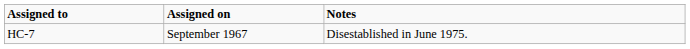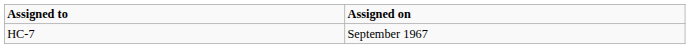 <table class="wikitable" style="width: 70%;">
 <tr>
 <td style="width: 200px;"><strong>Assigned to</strong></td>
 <td style="width: 200px;"><strong>Assigned on</strong></td>
-<td><strong>Notes</strong></td>
 </tr>
 <tr>
 <td>HC-7</td>
 <td>September 1967</td>
-<td>Disestablished in June 1975.</td>
 </tr>
 </table>
